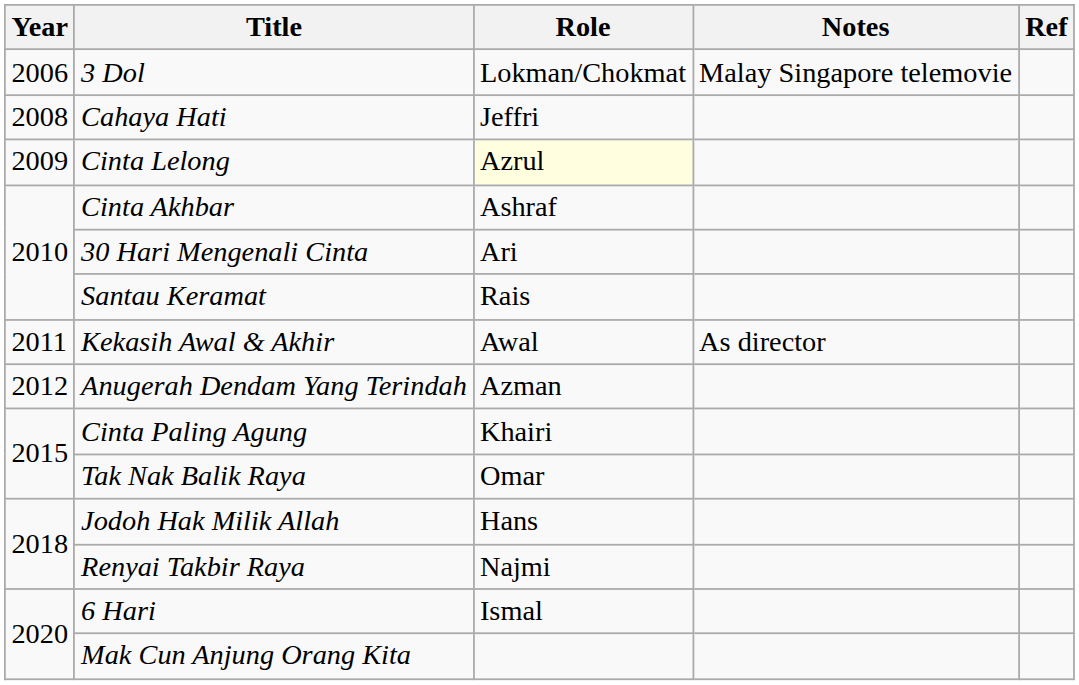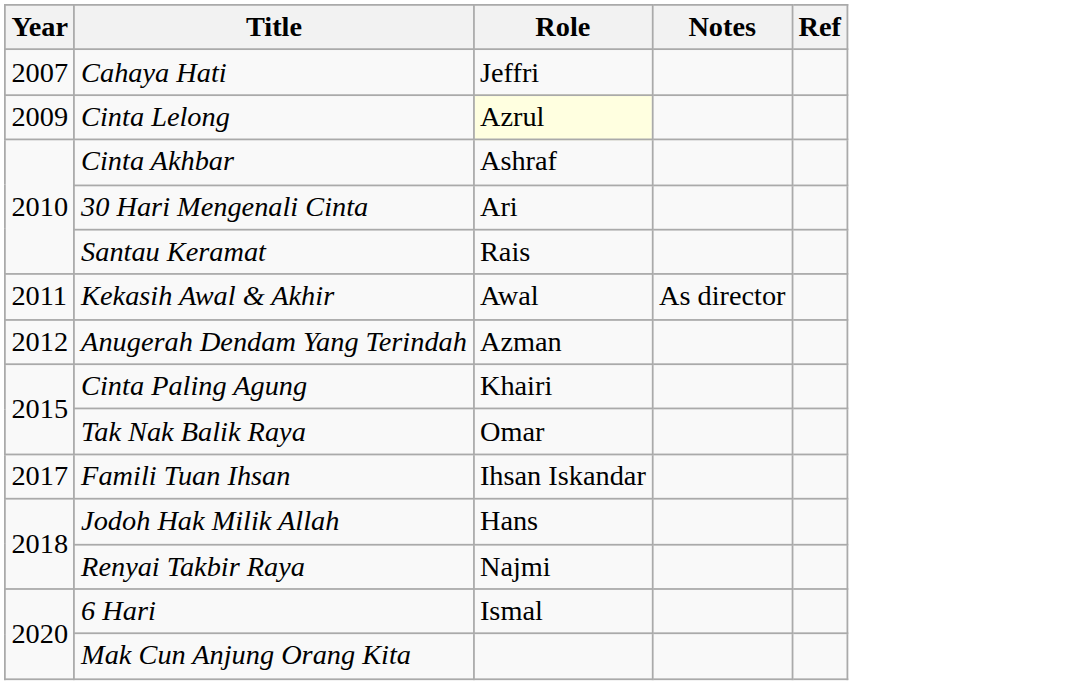 <table class="wikitable">
 <tr>
 <th>Year</th>
 <th>Title</th>
 <th>Role</th>
 <th>Notes</th>
 <th>Ref</th>
 </tr>
 <tr>
-<td>2006</td>
-<td><em>3 Dol</em></td>
-<td>Lokman/Chokmat</td>
-<td>Malay Singapore telemovie</td>
-<td></td>
-</tr>
-<tr>
-<td>2008</td>
+<td>2007</td>
 <td><em>Cahaya Hati</em></td>
 <td>Jeffri</td>
 <td></td>
 <td></td>
 </tr>
 <tr>
 <td>2009</td>
 <td><em>Cinta Lelong</em></td>
 <td style="background: lightyellow;">Azrul</td>
 <td></td>
 <td></td>
 </tr>
 <tr>
 <td rowspan="3">2010</td>
 <td><em>Cinta Akhbar</em></td>
 <td>Ashraf</td>
 <td></td>
 <td></td>
 </tr>
 <tr>
 <td><em>30 Hari Mengenali Cinta</em></td>
 <td>Ari</td>
 <td></td>
 <td></td>
 </tr>
 <tr>
 <td><em>Santau Keramat</em></td>
 <td>Rais</td>
 <td></td>
 <td></td>
 </tr>
 <tr>
 <td>2011</td>
 <td><em>Kekasih Awal & Akhir</em></td>
 <td>Awal</td>
 <td>As director</td>
 <td></td>
 </tr>
 <tr>
 <td>2012</td>
 <td><em>Anugerah Dendam Yang Terindah</em></td>
 <td>Azman</td>
 <td></td>
 <td></td>
 </tr>
 <tr>
 <td rowspan="2">2015</td>
 <td><em>Cinta Paling Agung</em></td>
 <td>Khairi</td>
 <td></td>
 <td></td>
 </tr>
 <tr>
 <td><em>Tak Nak Balik Raya</em></td>
 <td>Omar</td>
 <td></td>
 <td></td>
 </tr>
 <tr>
+<td>2017</td>
+<td><em>Famili Tuan Ihsan</em></td>
+<td>Ihsan Iskandar</td>
+<td></td>
+<td></td>
+</tr>
+<tr>
 <td rowspan="2">2018</td>
 <td><em>Jodoh Hak Milik Allah</em></td>
 <td>Hans</td>
 <td></td>
 <td></td>
 </tr>
 <tr>
 <td><em>Renyai Takbir Raya</em></td>
 <td>Najmi</td>
 <td></td>
 <td></td>
 </tr>
 <tr>
 <td rowspan="2">2020</td>
 <td><em>6 Hari</em></td>
 <td>Ismal</td>
 <td></td>
 <td></td>
 </tr>
 <tr>
 <td><em>Mak Cun Anjung Orang Kita</em></td>
 <td></td>
 <td></td>
 <td></td>
 </tr>
 </table>
